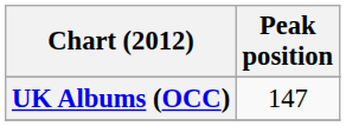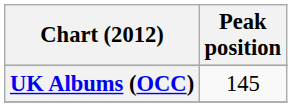 <table class="wikitable sortable plainrowheaders">
 <tr>
 <th scope="col">Chart (2012)</th>
 <th scope="col">Peak<br>position</th>
 </tr>
 <tr>
 </tr>
 <tr>
 </tr>
 <tr>
 </tr>
 <tr>
 </tr>
 <tr>
 </tr>
 <tr>
 <th scope="row"><a href='#'>UK Albums</a> (<a href='#'>OCC</a>)</th>
-<td style="text-align:center">147</td>
+<td style="text-align:center">145</td>
 </tr>
 <tr>
 </tr>
 </table>
